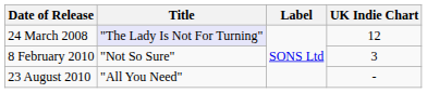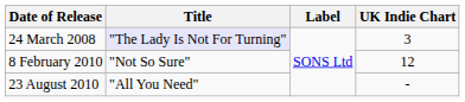 <table class="wikitable">
 <tr>
 <th>Date of Release</th>
 <th>Title</th>
 <th>Label</th>
 <th>UK Indie Chart</th>
 </tr>
 <tr>
 <td>24 March 2008</td>
 <td style="background: lavender;">"The Lady Is Not For Turning"</td>
 <td rowspan="3"><a href='#'>SONS Ltd</a></td>
-<td align="center">12</td>
+<td align="center">3</td>
 </tr>
 <tr>
 <td>8 February 2010</td>
 <td>"Not So Sure"</td>
-<td align="center">3</td>
+<td align="center">12</td>
 </tr>
 <tr>
 <td>23 August 2010</td>
 <td>"All You Need"</td>
 <td align="center">-</td>
 </tr>
 </table>
